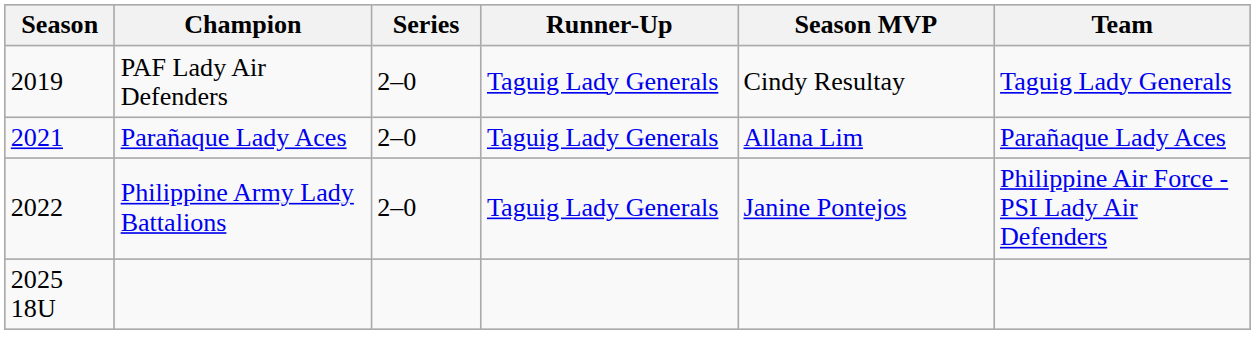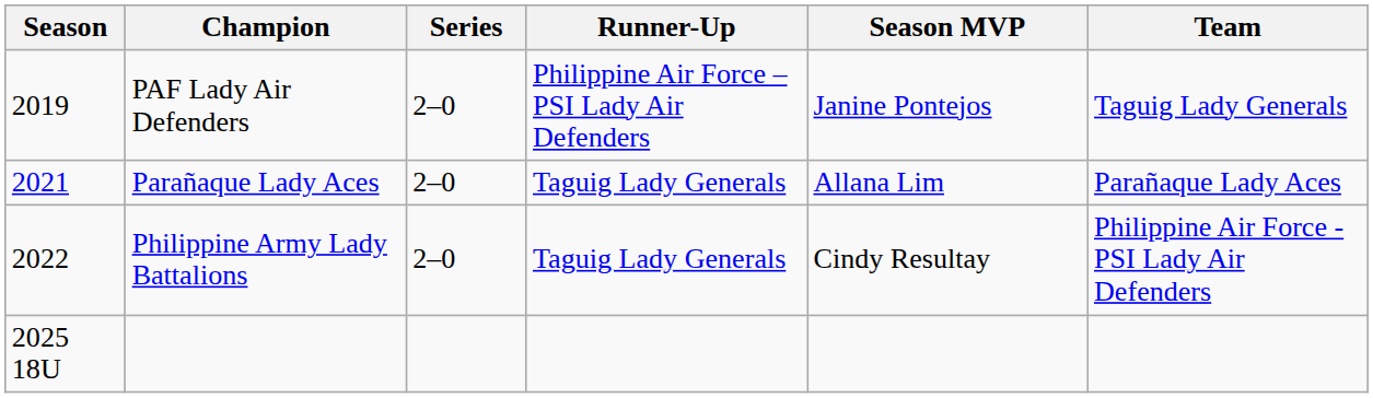 <table class="wikitable">
 <tr>
 <th style="width:60px;">Season</th>
 <th style="width:150px;">Champion</th>
 <th style="width:60px;">Series</th>
 <th style="width:150px;">Runner-Up</th>
 <th style="width:150px;">Season MVP</th>
 <th style="width:150px;">Team</th>
 </tr>
 <tr>
 <td>2019</td>
 <td>PAF Lady Air Defenders</td>
 <td>2–0</td>
-<td><a href='#'>Taguig Lady Generals</a></td>
-<td>Cindy Resultay</td>
+<td><a href='#'>Philippine Air Force – PSI Lady Air Defenders</a></td>
+<td><a href='#'>Janine Pontejos</a></td>
 <td><a href='#'>Taguig Lady Generals</a></td>
 </tr>
 <tr>
 <td><a href='#'>2021</a></td>
 <td><a href='#'>Parañaque Lady Aces</a></td>
 <td>2–0</td>
 <td><a href='#'>Taguig Lady Generals</a></td>
 <td><a href='#'>Allana Lim</a></td>
 <td><a href='#'>Parañaque Lady Aces</a></td>
 </tr>
 <tr>
 <td>2022</td>
 <td><a href='#'>Philippine Army Lady Battalions</a></td>
 <td>2–0</td>
 <td><a href='#'>Taguig Lady Generals</a></td>
-<td><a href='#'>Janine Pontejos</a></td>
+<td>Cindy Resultay</td>
 <td><a href='#'>Philippine Air Force - PSI Lady Air Defenders</a></td>
 </tr>
 <tr>
 <td>2025 18U</td>
 <td></td>
 <td></td>
 <td></td>
 <td></td>
 <td></td>
 </tr>
 </table>
